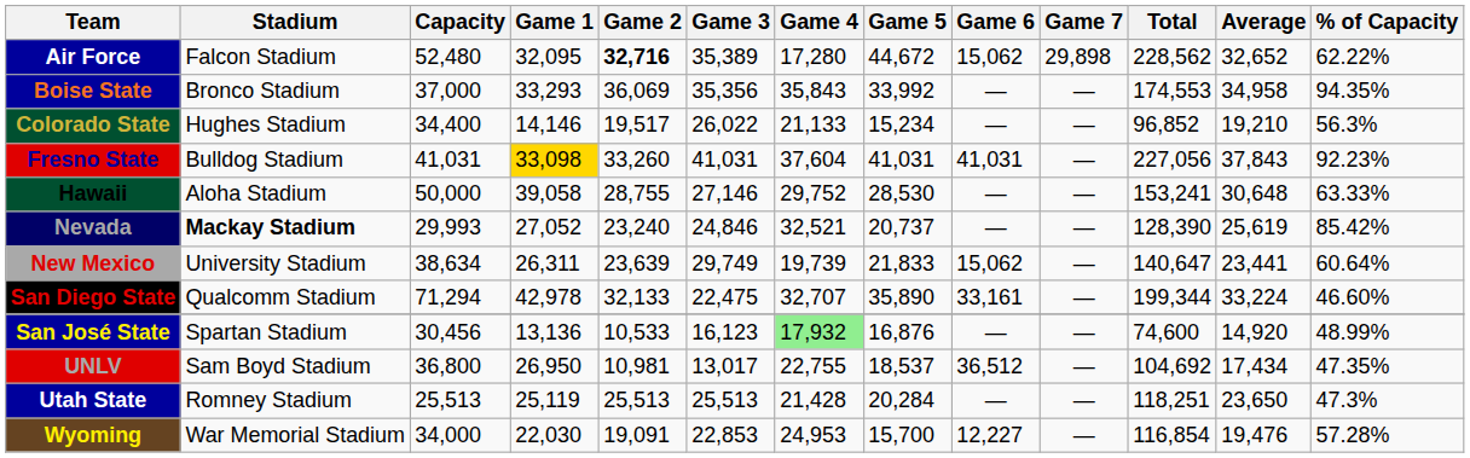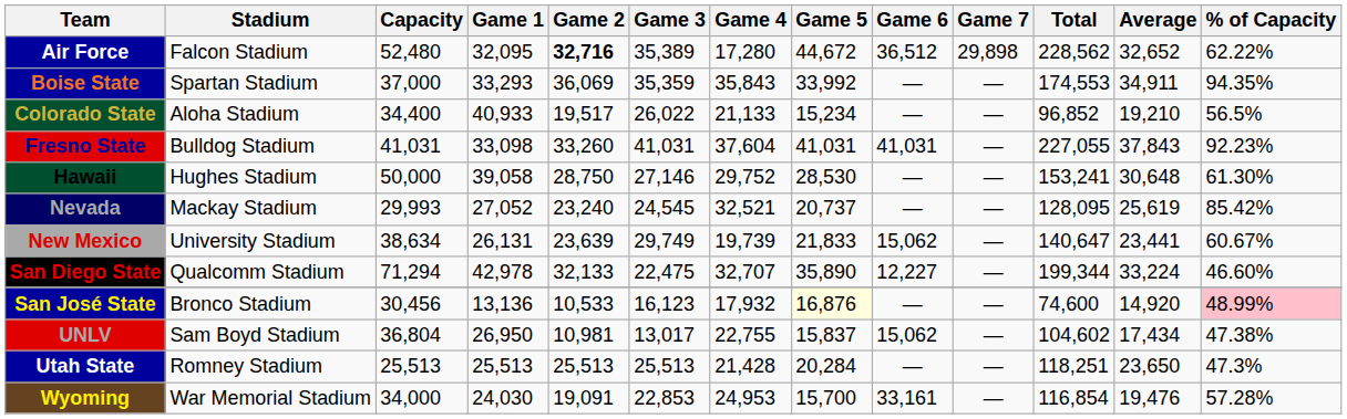 <table class="wikitable sortable">
 <tr>
 <th>Team</th>
 <th>Stadium</th>
 <th>Capacity</th>
 <th>Game 1</th>
 <th>Game 2</th>
 <th>Game 3</th>
 <th>Game 4</th>
 <th>Game 5</th>
 <th>Game 6</th>
 <th>Game 7</th>
 <th>Total</th>
 <th>Average</th>
 <th>% of Capacity</th>
 </tr>
 <tr>
 <th style="background:#00009c; color:#fff;">Air Force</th>
 <td>Falcon Stadium</td>
 <td>52,480</td>
 <td>32,095</td>
 <td><strong>32,716</strong></td>
 <td>35,389</td>
 <td>17,280</td>
 <td>44,672</td>
-<td>15,062</td>
+<td>36,512</td>
 <td>29,898</td>
 <td>228,562</td>
 <td>32,652</td>
 <td>62.22%</td>
 </tr>
 <tr>
 <th style="background:#00009C; color:#f47321;">Boise State</th>
-<td>Bronco Stadium</td>
+<td>Spartan Stadium</td>
 <td>37,000</td>
 <td>33,293</td>
 <td>36,069</td>
-<td>35,356</td>
+<td>35,359</td>
 <td>35,843</td>
 <td>33,992</td>
 <td align=center>—</td>
 <td align=center>—</td>
 <td>174,553</td>
-<td>34,958</td>
+<td>34,911</td>
 <td>94.35%</td>
 </tr>
 <tr>
 <th style="background:#005030; color:#CFB53B;">Colorado State</th>
-<td>Hughes Stadium</td>
+<td>Aloha Stadium</td>
 <td>34,400</td>
-<td>14,146</td>
+<td>40,933</td>
 <td>19,517</td>
 <td>26,022</td>
 <td>21,133</td>
 <td>15,234</td>
 <td align=center>—</td>
 <td align=center>—</td>
 <td>96,852</td>
 <td>19,210</td>
-<td>56.3%</td>
+<td>56.5%</td>
 </tr>
 <tr>
 <th style="background:#e00000; color:#00009C;">Fresno State</th>
 <td>Bulldog Stadium</td>
 <td>41,031</td>
-<td style="background: gold;">33,098</td>
+<td>33,098</td>
 <td>33,260</td>
 <td>41,031</td>
 <td>37,604</td>
 <td>41,031</td>
 <td>41,031</td>
 <td align=center>—</td>
-<td>227,056</td>
+<td>227,055</td>
 <td>37,843</td>
 <td>92.23%</td>
 </tr>
 <tr>
 <th style="background:#005030; color:#000;">Hawaii</th>
-<td>Aloha Stadium</td>
+<td>Hughes Stadium</td>
 <td>50,000</td>
 <td>39,058</td>
-<td>28,755</td>
+<td>28,750</td>
 <td>27,146</td>
 <td>29,752</td>
 <td>28,530</td>
 <td align=center>—</td>
 <td align=center>—</td>
 <td>153,241</td>
 <td>30,648</td>
-<td>63.33%</td>
+<td>61.30%</td>
 </tr>
 <tr>
 <th style="background:#000067; color:darkGrey;">Nevada</th>
-<td><strong>Mackay Stadium</strong></td>
+<td>Mackay Stadium</td>
 <td>29,993</td>
 <td>27,052</td>
 <td>23,240</td>
-<td>24,846</td>
+<td>24,545</td>
 <td>32,521</td>
 <td>20,737</td>
 <td align=center>—</td>
 <td align=center>—</td>
-<td>128,390</td>
+<td>128,095</td>
 <td>25,619</td>
 <td>85.42%</td>
 </tr>
 <tr>
 <th style="background:darkGrey; color:#e00000;">New Mexico</th>
 <td>University Stadium</td>
 <td>38,634</td>
-<td>26,311</td>
+<td>26,131</td>
 <td>23,639</td>
 <td>29,749</td>
 <td>19,739</td>
 <td>21,833</td>
 <td>15,062</td>
 <td align=center>—</td>
 <td>140,647</td>
 <td>23,441</td>
-<td>60.64%</td>
+<td>60.67%</td>
 </tr>
 <tr>
 <th style="background:#000; color:#e00000;">San Diego State</th>
 <td>Qualcomm Stadium</td>
 <td>71,294</td>
 <td>42,978</td>
 <td>32,133</td>
 <td>22,475</td>
 <td>32,707</td>
 <td>35,890</td>
-<td>33,161</td>
+<td>12,227</td>
 <td align=center>—</td>
 <td>199,344</td>
 <td>33,224</td>
 <td>46.60%</td>
 </tr>
 <tr>
 </tr>
 <tr>
 <th style="background:#00009c; color:#FFEF00;">San José State</th>
-<td>Spartan Stadium</td>
+<td>Bronco Stadium</td>
 <td>30,456</td>
 <td>13,136</td>
 <td>10,533</td>
 <td>16,123</td>
-<td style="background: lightgreen;">17,932</td>
-<td>16,876</td>
+<td>17,932</td>
+<td style="background: lightyellow;">16,876</td>
 <td align=center>—</td>
 <td align=center>—</td>
 <td>74,600</td>
 <td>14,920</td>
-<td>48.99%</td>
+<td style="background: pink;">48.99%</td>
 </tr>
 <tr>
 <th style="background:#e00000; color:darkGrey;">UNLV</th>
 <td>Sam Boyd Stadium</td>
-<td>36,800</td>
+<td>36,804</td>
 <td>26,950</td>
 <td>10,981</td>
 <td>13,017</td>
 <td>22,755</td>
-<td>18,537</td>
-<td>36,512</td>
+<td>15,837</td>
+<td>15,062</td>
 <td align=center>—</td>
-<td>104,692</td>
+<td>104,602</td>
 <td>17,434</td>
-<td>47.35%</td>
+<td>47.38%</td>
 </tr>
 <tr>
 <th style="background:#00009c; color:#FFF;">Utah State</th>
 <td>Romney Stadium</td>
 <td>25,513</td>
-<td>25,119</td>
+<td>25,513</td>
 <td>25,513</td>
 <td>25,513</td>
 <td>21,428</td>
 <td>20,284</td>
 <td align=center>—</td>
 <td align=center>—</td>
 <td>118,251</td>
 <td>23,650</td>
 <td>47.3%</td>
 </tr>
 <tr>
 <th style="background:#654321; color:#FFEF00">Wyoming</th>
 <td>War Memorial Stadium</td>
 <td>34,000</td>
-<td>22,030</td>
+<td>24,030</td>
 <td>19,091</td>
 <td>22,853</td>
 <td>24,953</td>
 <td>15,700</td>
-<td>12,227</td>
+<td>33,161</td>
 <td align=center>—</td>
 <td>116,854</td>
 <td>19,476</td>
 <td>57.28%</td>
 </tr>
 </table>
